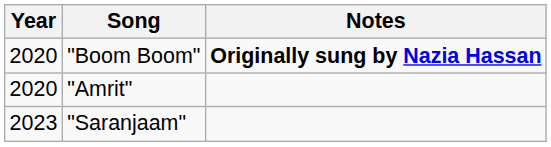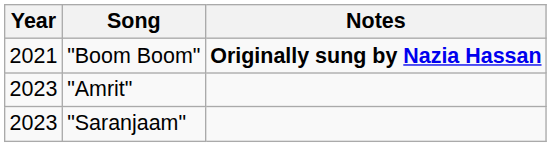 <table class="wikitable">
 <tr>
 <th>Year</th>
 <th>Song</th>
 <th>Notes</th>
 </tr>
 <tr>
-<td>2020</td>
+<td>2021</td>
 <td>"Boom Boom"</td>
 <td><strong>Originally sung by <a href='#'>Nazia Hassan</a></strong></td>
 </tr>
 <tr>
-<td>2020</td>
+<td>2023</td>
 <td>"Amrit"</td>
 <td></td>
 </tr>
 <tr>
 <td>2023</td>
 <td>"Saranjaam"</td>
 <td></td>
 </tr>
 </table>
